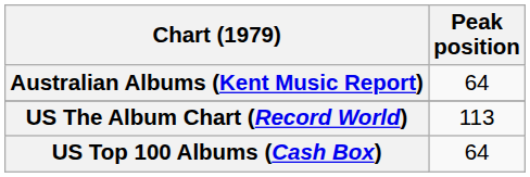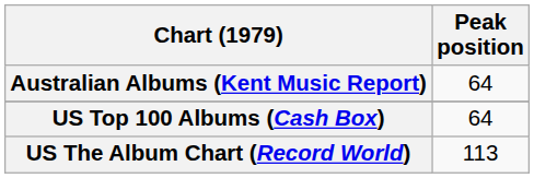 <table class="wikitable sortable plainrowheaders" style="text-align:center">
 <tr>
 <th scope="col">Chart (1979)</th>
 <th scope="col">Peak<br>position</th>
 </tr>
 <tr>
 <th scope="row">Australian Albums (<a href='#'>Kent Music Report</a>)</th>
 <td>64</td>
 </tr>
 <tr>
 </tr>
 <tr>
 </tr>
 <tr>
+<th scope="row">US Top 100 Albums (<em><a href='#'>Cash Box</a></em>)</th>
+<td>64</td>
+</tr>
+<tr>
 <th scope="row">US The Album Chart (<em><a href='#'>Record World</a></em>)</th>
 <td>113</td>
 </tr>
-<tr>
-<th scope="row">US Top 100 Albums (<em><a href='#'>Cash Box</a></em>)</th>
-<td>64</td>
-</tr>
 </table>
